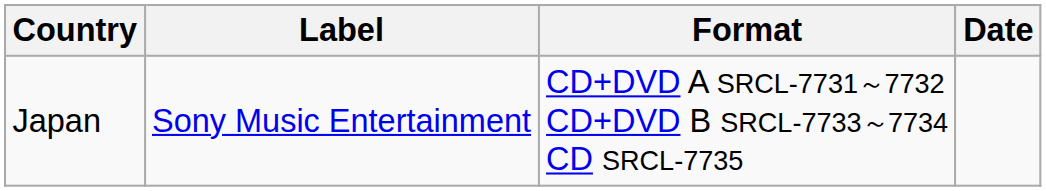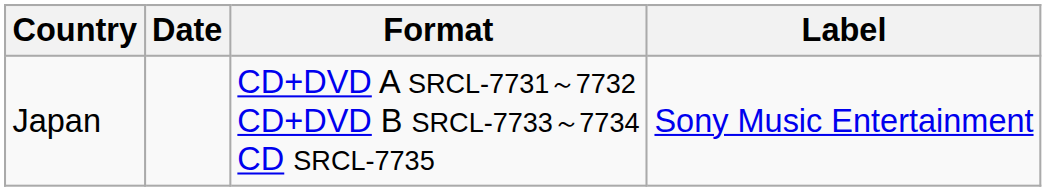 <table class="wikitable">
 <tr>
 <th>Country</th>
+<th>Date</th>
+<th>Format</th>
 <th>Label</th>
-<th>Format</th>
-<th>Date</th>
 </tr>
 <tr>
 <td>Japan</td>
+<td></td>
+<td><a href='#'>CD+DVD</a> A <small>SRCL-7731～7732</small><br> <a href='#'>CD+DVD</a> B <small>SRCL-7733～7734</small><br><a href='#'>CD</a> <small>SRCL-7735</small></td>
 <td><a href='#'>Sony Music Entertainment</a></td>
-<td><a href='#'>CD+DVD</a> A <small>SRCL-7731～7732</small><br> <a href='#'>CD+DVD</a> B <small>SRCL-7733～7734</small><br><a href='#'>CD</a> <small>SRCL-7735</small></td>
-<td></td>
 </tr>
 </table>
